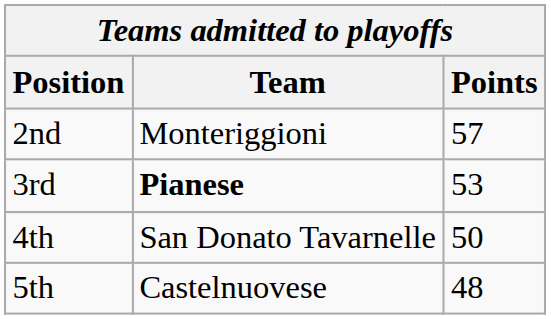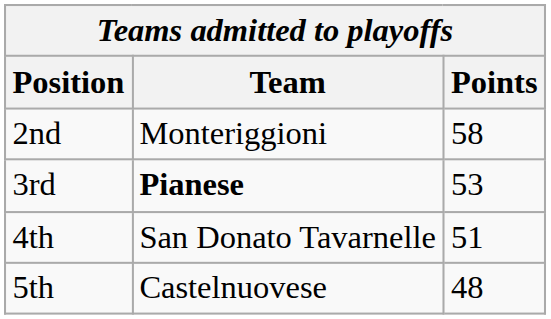 <table class="wikitable">
 <tr>
 <th colspan="3"><em>Teams admitted to playoffs</em></th>
 </tr>
 <tr>
 <th>Position</th>
 <th>Team</th>
 <th>Points</th>
 </tr>
 <tr>
 <td>2nd</td>
 <td>Monteriggioni</td>
-<td>57</td>
+<td>58</td>
 </tr>
 <tr>
 <td>3rd</td>
 <td><strong>Pianese</strong></td>
 <td>53</td>
 </tr>
 <tr>
 <td>4th</td>
 <td>San Donato Tavarnelle</td>
-<td>50</td>
+<td>51</td>
 </tr>
 <tr>
 <td>5th</td>
 <td>Castelnuovese</td>
 <td>48</td>
 </tr>
 </table>
